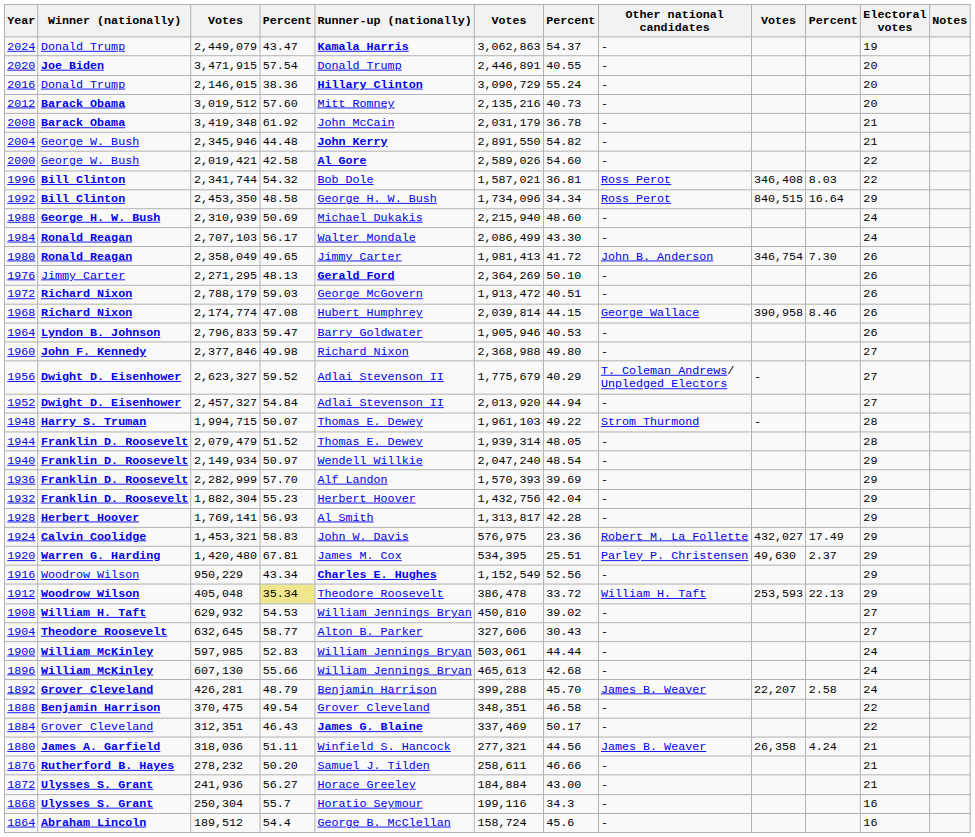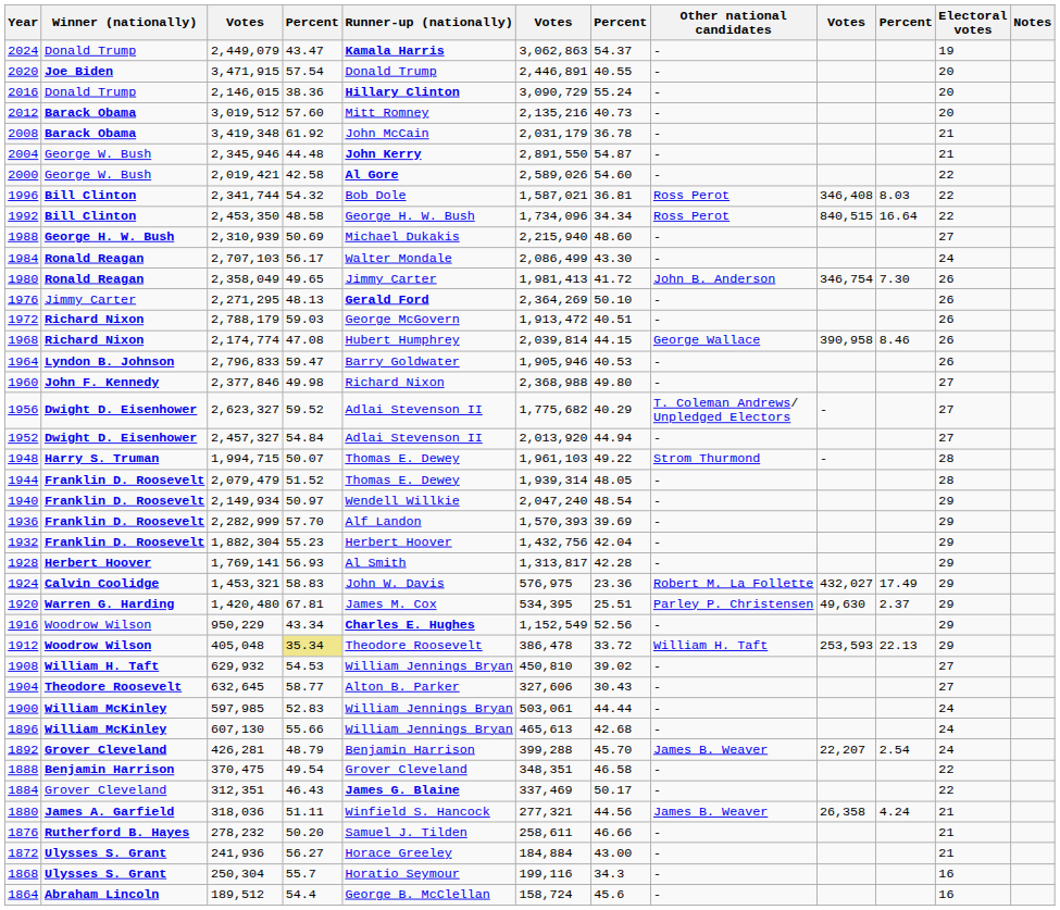 <table class="wikitable sortable">
 <tr>
 <th data-sort-type="number">Year</th>
 <th>Winner (nationally)</th>
 <th data-sort-type="number">Votes</th>
 <th data-sort-type="number">Percent</th>
 <th>Runner-up (nationally)</th>
 <th data-sort-type="number">Votes</th>
 <th data-sort-type="number">Percent</th>
 <th>Other national<br>candidates</th>
 <th data-sort-type="number">Votes</th>
 <th data-sort-type="number">Percent</th>
 <th data-sort-type="number">Electoral<br>votes</th>
 <th class="unsortable">Notes</th>
 </tr>
 <tr>
 <td><a href='#'>2024</a></td>
 <td><a href='#'>Donald Trump</a></td>
 <td>2,449,079</td>
 <td>43.47</td>
 <td><strong><a href='#'>Kamala Harris</a></strong></td>
 <td>3,062,863</td>
 <td>54.37</td>
 <td>-</td>
 <td></td>
 <td></td>
 <td>19</td>
 <td></td>
 </tr>
 <tr>
 <td><a href='#'>2020</a></td>
 <td><strong><a href='#'>Joe Biden</a></strong></td>
 <td>3,471,915</td>
 <td>57.54</td>
 <td><a href='#'>Donald Trump</a></td>
 <td>2,446,891</td>
 <td>40.55</td>
 <td>-</td>
 <td></td>
 <td></td>
 <td>20</td>
 <td></td>
 </tr>
 <tr>
 <td><a href='#'>2016</a></td>
 <td><a href='#'>Donald Trump</a></td>
 <td>2,146,015</td>
 <td>38.36</td>
 <td><strong><a href='#'>Hillary Clinton</a></strong></td>
 <td>3,090,729</td>
 <td>55.24</td>
 <td>-</td>
 <td></td>
 <td></td>
 <td>20</td>
 <td></td>
 </tr>
 <tr>
 <td><a href='#'>2012</a></td>
 <td><strong><a href='#'>Barack Obama</a></strong></td>
 <td>3,019,512</td>
 <td>57.60</td>
 <td><a href='#'>Mitt Romney</a></td>
 <td>2,135,216</td>
 <td>40.73</td>
 <td>-</td>
 <td></td>
 <td></td>
 <td>20</td>
 <td></td>
 </tr>
 <tr>
 <td><a href='#'>2008</a></td>
 <td><strong><a href='#'>Barack Obama</a></strong></td>
 <td>3,419,348</td>
 <td>61.92</td>
 <td><a href='#'>John McCain</a></td>
 <td>2,031,179</td>
 <td>36.78</td>
 <td>-</td>
 <td></td>
 <td></td>
 <td>21</td>
 <td></td>
 </tr>
 <tr>
 <td><a href='#'>2004</a></td>
 <td><a href='#'>George W. Bush</a></td>
 <td>2,345,946</td>
 <td>44.48</td>
 <td><strong><a href='#'>John Kerry</a></strong></td>
 <td>2,891,550</td>
-<td>54.82</td>
+<td>54.87</td>
 <td>-</td>
 <td></td>
 <td></td>
 <td>21</td>
 <td></td>
 </tr>
 <tr>
 <td><a href='#'>2000</a></td>
 <td><a href='#'>George W. Bush</a></td>
 <td>2,019,421</td>
 <td>42.58</td>
 <td><strong><a href='#'>Al Gore</a></strong></td>
 <td>2,589,026</td>
 <td>54.60</td>
 <td>-</td>
 <td></td>
 <td></td>
 <td>22</td>
 <td></td>
 </tr>
 <tr>
 <td><a href='#'>1996</a></td>
 <td><strong><a href='#'>Bill Clinton</a></strong></td>
 <td>2,341,744</td>
 <td>54.32</td>
 <td><a href='#'>Bob Dole</a></td>
 <td>1,587,021</td>
 <td>36.81</td>
 <td><a href='#'>Ross Perot</a></td>
 <td>346,408</td>
 <td>8.03</td>
 <td>22</td>
 <td></td>
 </tr>
 <tr>
 <td><a href='#'>1992</a></td>
 <td><strong><a href='#'>Bill Clinton</a></strong></td>
 <td>2,453,350</td>
 <td>48.58</td>
 <td><a href='#'>George H. W. Bush</a></td>
 <td>1,734,096</td>
 <td>34.34</td>
 <td><a href='#'>Ross Perot</a></td>
 <td>840,515</td>
 <td>16.64</td>
-<td>29</td>
+<td>22</td>
 <td></td>
 </tr>
 <tr>
 <td><a href='#'>1988</a></td>
 <td><strong><a href='#'>George H. W. Bush</a></strong></td>
 <td>2,310,939</td>
 <td>50.69</td>
 <td><a href='#'>Michael Dukakis</a></td>
 <td>2,215,940</td>
 <td>48.60</td>
 <td>-</td>
 <td></td>
 <td></td>
-<td>24</td>
+<td>27</td>
 <td></td>
 </tr>
 <tr>
 <td><a href='#'>1984</a></td>
 <td><strong><a href='#'>Ronald Reagan</a></strong></td>
 <td>2,707,103</td>
 <td>56.17</td>
 <td><a href='#'>Walter Mondale</a></td>
 <td>2,086,499</td>
 <td>43.30</td>
 <td>-</td>
 <td></td>
 <td></td>
 <td>24</td>
 <td></td>
 </tr>
 <tr>
 <td><a href='#'>1980</a></td>
 <td><strong><a href='#'>Ronald Reagan</a></strong></td>
 <td>2,358,049</td>
 <td>49.65</td>
 <td><a href='#'>Jimmy Carter</a></td>
 <td>1,981,413</td>
 <td>41.72</td>
 <td><a href='#'>John B. Anderson</a></td>
 <td>346,754</td>
 <td>7.30</td>
 <td>26</td>
 <td></td>
 </tr>
 <tr>
 <td><a href='#'>1976</a></td>
 <td><a href='#'>Jimmy Carter</a></td>
 <td>2,271,295</td>
 <td>48.13</td>
 <td><strong><a href='#'>Gerald Ford</a>  </strong></td>
 <td>2,364,269</td>
 <td>50.10</td>
 <td>-</td>
 <td></td>
 <td></td>
 <td>26</td>
 <td></td>
 </tr>
 <tr>
 <td><a href='#'>1972</a></td>
 <td><strong><a href='#'>Richard Nixon</a></strong></td>
 <td>2,788,179</td>
 <td>59.03</td>
 <td><a href='#'>George McGovern</a></td>
 <td>1,913,472</td>
 <td>40.51</td>
 <td>-</td>
 <td></td>
 <td></td>
 <td>26</td>
 <td></td>
 </tr>
 <tr>
 <td><a href='#'>1968</a></td>
 <td><strong><a href='#'>Richard Nixon</a></strong></td>
 <td>2,174,774</td>
 <td>47.08</td>
 <td><a href='#'>Hubert Humphrey</a></td>
 <td>2,039,814</td>
 <td>44.15</td>
 <td><a href='#'>George Wallace</a></td>
 <td>390,958</td>
 <td>8.46</td>
 <td>26</td>
 <td></td>
 </tr>
 <tr>
 <td><a href='#'>1964</a></td>
 <td><strong><a href='#'>Lyndon B. Johnson</a></strong></td>
 <td>2,796,833</td>
 <td>59.47</td>
 <td><a href='#'>Barry Goldwater</a></td>
 <td>1,905,946</td>
 <td>40.53</td>
 <td>-</td>
 <td></td>
 <td></td>
 <td>26</td>
 <td></td>
 </tr>
 <tr>
 <td><a href='#'>1960</a></td>
 <td><strong><a href='#'>John F. Kennedy</a></strong></td>
 <td>2,377,846</td>
 <td>49.98</td>
 <td><a href='#'>Richard Nixon</a></td>
 <td>2,368,988</td>
 <td>49.80</td>
 <td>-</td>
 <td></td>
 <td></td>
 <td>27</td>
 <td></td>
 </tr>
 <tr>
 <td><a href='#'>1956</a></td>
 <td><strong><a href='#'>Dwight D. Eisenhower</a></strong></td>
 <td>2,623,327</td>
 <td>59.52</td>
 <td><a href='#'>Adlai Stevenson II</a></td>
-<td>1,775,679</td>
+<td>1,775,682</td>
 <td>40.29</td>
 <td><a href='#'>T. Coleman Andrews</a>/<br><a href='#'>Unpledged Electors</a></td>
 <td>-</td>
 <td></td>
 <td>27</td>
 <td></td>
 </tr>
 <tr>
 <td><a href='#'>1952</a></td>
 <td><strong><a href='#'>Dwight D. Eisenhower</a></strong></td>
 <td>2,457,327</td>
 <td>54.84</td>
 <td><a href='#'>Adlai Stevenson II</a></td>
 <td>2,013,920</td>
 <td>44.94</td>
 <td>-</td>
 <td></td>
 <td></td>
 <td>27</td>
 <td></td>
 </tr>
 <tr>
 <td><a href='#'>1948</a></td>
 <td><strong><a href='#'>Harry S. Truman</a></strong></td>
 <td>1,994,715</td>
 <td>50.07</td>
 <td><a href='#'>Thomas E. Dewey</a></td>
 <td>1,961,103</td>
 <td>49.22</td>
 <td><a href='#'>Strom Thurmond</a></td>
 <td>-</td>
 <td></td>
 <td>28</td>
 <td></td>
 </tr>
 <tr>
 <td><a href='#'>1944</a></td>
 <td><strong><a href='#'>Franklin D. Roosevelt</a></strong></td>
 <td>2,079,479</td>
 <td>51.52</td>
 <td><a href='#'>Thomas E. Dewey</a></td>
 <td>1,939,314</td>
 <td>48.05</td>
 <td>-</td>
 <td></td>
 <td></td>
 <td>28</td>
 <td></td>
 </tr>
 <tr>
 <td><a href='#'>1940</a></td>
 <td><strong><a href='#'>Franklin D. Roosevelt</a></strong></td>
 <td>2,149,934</td>
 <td>50.97</td>
 <td><a href='#'>Wendell Willkie</a></td>
 <td>2,047,240</td>
 <td>48.54</td>
 <td>-</td>
 <td></td>
 <td></td>
 <td>29</td>
 <td></td>
 </tr>
 <tr>
 <td><a href='#'>1936</a></td>
 <td><strong><a href='#'>Franklin D. Roosevelt</a></strong></td>
 <td>2,282,999</td>
 <td>57.70</td>
 <td><a href='#'>Alf Landon</a></td>
 <td>1,570,393</td>
 <td>39.69</td>
 <td>-</td>
 <td></td>
 <td></td>
 <td>29</td>
 <td></td>
 </tr>
 <tr>
 <td><a href='#'>1932</a></td>
 <td><strong><a href='#'>Franklin D. Roosevelt</a></strong></td>
 <td>1,882,304</td>
 <td>55.23</td>
 <td><a href='#'>Herbert Hoover</a></td>
 <td>1,432,756</td>
 <td>42.04</td>
 <td>-</td>
 <td></td>
 <td></td>
 <td>29</td>
 <td></td>
 </tr>
 <tr>
 <td><a href='#'>1928</a></td>
 <td><strong><a href='#'>Herbert Hoover</a></strong></td>
 <td>1,769,141</td>
 <td>56.93</td>
 <td><a href='#'>Al Smith</a></td>
 <td>1,313,817</td>
 <td>42.28</td>
 <td>-</td>
 <td></td>
 <td></td>
 <td>29</td>
 <td></td>
 </tr>
 <tr>
 <td><a href='#'>1924</a></td>
 <td><strong><a href='#'>Calvin Coolidge</a></strong></td>
 <td>1,453,321</td>
 <td>58.83</td>
 <td><a href='#'>John W. Davis</a></td>
 <td>576,975</td>
 <td>23.36</td>
 <td><a href='#'>Robert M. La Follette</a></td>
 <td>432,027</td>
 <td>17.49</td>
 <td>29</td>
 <td></td>
 </tr>
 <tr>
 <td><a href='#'>1920</a></td>
 <td><strong><a href='#'>Warren G. Harding</a></strong></td>
 <td>1,420,480</td>
 <td>67.81</td>
 <td><a href='#'>James M. Cox</a></td>
 <td>534,395</td>
 <td>25.51</td>
 <td><a href='#'>Parley P. Christensen</a></td>
 <td>49,630</td>
 <td>2.37</td>
 <td>29</td>
 <td></td>
 </tr>
 <tr>
 <td><a href='#'>1916</a></td>
 <td><a href='#'>Woodrow Wilson</a></td>
 <td>950,229</td>
 <td>43.34</td>
 <td><strong><a href='#'>Charles E. Hughes</a></strong></td>
 <td>1,152,549</td>
 <td>52.56</td>
 <td>-</td>
 <td></td>
 <td></td>
 <td>29</td>
 <td></td>
 </tr>
 <tr>
 <td><a href='#'>1912</a></td>
 <td><strong><a href='#'>Woodrow Wilson</a></strong></td>
 <td>405,048</td>
 <td style="background: khaki;">35.34</td>
 <td><a href='#'>Theodore Roosevelt</a></td>
 <td>386,478</td>
 <td>33.72</td>
 <td><a href='#'>William H. Taft</a></td>
 <td>253,593</td>
 <td>22.13</td>
 <td>29</td>
 <td></td>
 </tr>
 <tr>
 <td><a href='#'>1908</a></td>
 <td><strong><a href='#'>William H. Taft</a></strong></td>
 <td>629,932</td>
 <td>54.53</td>
 <td><a href='#'>William Jennings Bryan</a></td>
 <td>450,810</td>
 <td>39.02</td>
 <td>-</td>
 <td></td>
 <td></td>
 <td>27</td>
 <td></td>
 </tr>
 <tr>
 <td><a href='#'>1904</a></td>
 <td><strong><a href='#'>Theodore Roosevelt</a></strong></td>
 <td>632,645</td>
 <td>58.77</td>
 <td><a href='#'>Alton B. Parker</a></td>
 <td>327,606</td>
 <td>30.43</td>
 <td>-</td>
 <td></td>
 <td></td>
 <td>27</td>
 <td></td>
 </tr>
 <tr>
 <td><a href='#'>1900</a></td>
 <td><strong><a href='#'>William McKinley</a></strong></td>
 <td>597,985</td>
 <td>52.83</td>
 <td><a href='#'>William Jennings Bryan</a></td>
 <td>503,061</td>
 <td>44.44</td>
 <td>-</td>
 <td></td>
 <td></td>
 <td>24</td>
 <td></td>
 </tr>
 <tr>
 <td><a href='#'>1896</a></td>
 <td><strong><a href='#'>William McKinley</a></strong></td>
 <td>607,130</td>
 <td>55.66</td>
 <td><a href='#'>William Jennings Bryan</a></td>
 <td>465,613</td>
 <td>42.68</td>
 <td>-</td>
 <td></td>
 <td></td>
 <td>24</td>
 <td></td>
 </tr>
 <tr>
 <td><a href='#'>1892</a></td>
 <td><strong><a href='#'>Grover Cleveland</a></strong></td>
 <td>426,281</td>
 <td>48.79</td>
 <td><a href='#'>Benjamin Harrison</a></td>
 <td>399,288</td>
 <td>45.70</td>
 <td><a href='#'>James B. Weaver</a></td>
 <td>22,207</td>
-<td>2.58</td>
+<td>2.54</td>
 <td>24</td>
 <td></td>
 </tr>
 <tr>
 <td><a href='#'>1888</a></td>
 <td><strong><a href='#'>Benjamin Harrison</a></strong></td>
 <td>370,475</td>
 <td>49.54</td>
 <td><a href='#'>Grover Cleveland</a></td>
 <td>348,351</td>
 <td>46.58</td>
 <td>-</td>
 <td></td>
 <td></td>
 <td>22</td>
 <td></td>
 </tr>
 <tr>
 <td><a href='#'>1884</a></td>
 <td><a href='#'>Grover Cleveland</a></td>
 <td>312,351</td>
 <td>46.43</td>
 <td><strong><a href='#'>James G. Blaine</a></strong></td>
 <td>337,469</td>
 <td>50.17</td>
 <td>-</td>
 <td></td>
 <td></td>
 <td>22</td>
 <td></td>
 </tr>
 <tr>
 <td><a href='#'>1880</a></td>
 <td><strong><a href='#'>James A. Garfield</a></strong></td>
 <td>318,036</td>
 <td>51.11</td>
 <td><a href='#'>Winfield S. Hancock</a></td>
 <td>277,321</td>
 <td>44.56</td>
 <td><a href='#'>James B. Weaver</a></td>
 <td>26,358</td>
 <td>4.24</td>
 <td>21</td>
 <td></td>
 </tr>
 <tr>
 <td><a href='#'>1876</a></td>
 <td><strong><a href='#'>Rutherford B. Hayes</a></strong></td>
 <td>278,232</td>
 <td>50.20</td>
 <td><a href='#'>Samuel J. Tilden</a></td>
 <td>258,611</td>
 <td>46.66</td>
 <td>-</td>
 <td></td>
 <td></td>
 <td>21</td>
 <td></td>
 </tr>
 <tr>
 <td><a href='#'>1872</a></td>
 <td><strong><a href='#'>Ulysses S. Grant</a></strong></td>
 <td>241,936</td>
 <td>56.27</td>
 <td><a href='#'>Horace Greeley</a></td>
 <td>184,884</td>
 <td>43.00</td>
 <td>-</td>
 <td></td>
 <td></td>
 <td>21</td>
 <td></td>
 </tr>
 <tr>
 <td><a href='#'>1868</a></td>
 <td><strong><a href='#'>Ulysses S. Grant</a></strong></td>
 <td>250,304</td>
 <td>55.7</td>
 <td><a href='#'>Horatio Seymour</a></td>
 <td>199,116</td>
 <td>34.3</td>
 <td>-</td>
 <td></td>
 <td></td>
 <td>16</td>
 <td></td>
 </tr>
 <tr>
 <td><a href='#'>1864</a></td>
 <td><strong><a href='#'>Abraham Lincoln</a></strong></td>
 <td>189,512</td>
 <td>54.4</td>
 <td><a href='#'>George B. McClellan</a></td>
 <td>158,724</td>
 <td>45.6</td>
 <td>-</td>
 <td></td>
 <td></td>
 <td>16</td>
 <td></td>
 </tr>
 </table>
